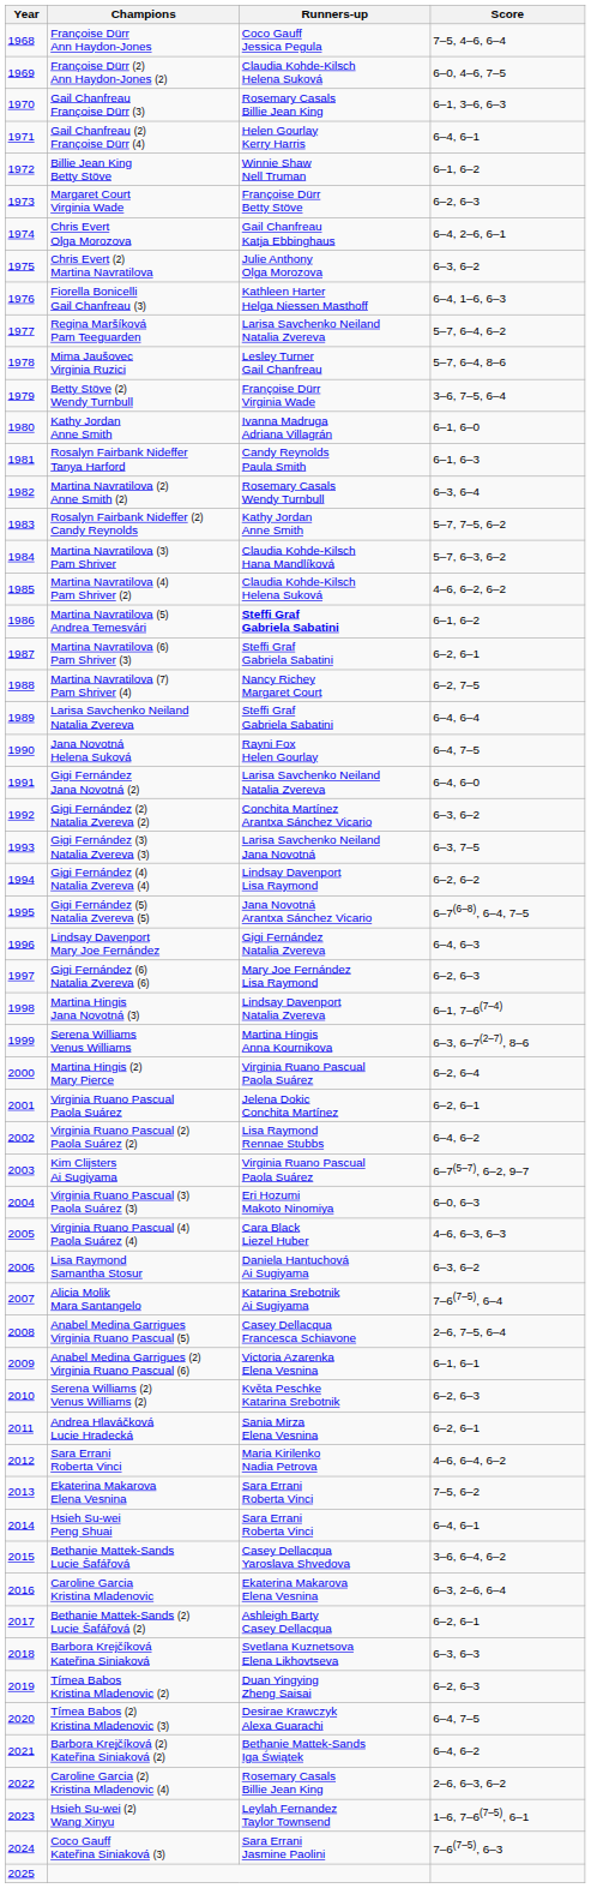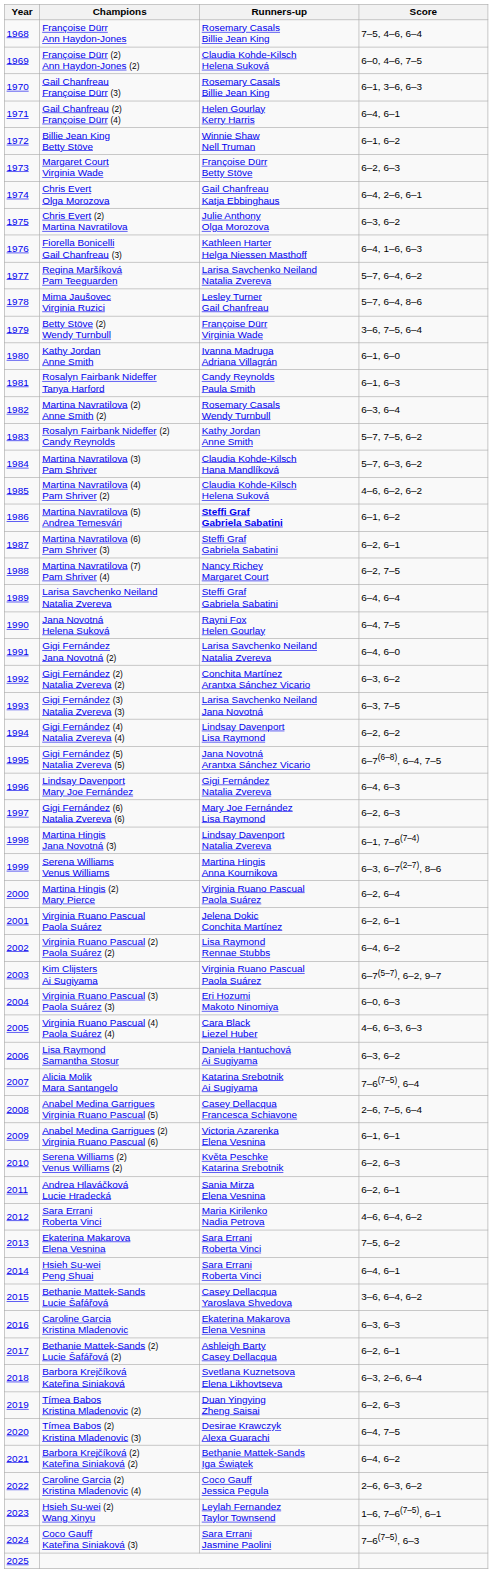 <table class="wikitable sortable">
 <tr>
 <th width=50>Year</th>
 <th width=250>Champions</th>
 <th width=250>Runners-up</th>
 <th width=200 class=unsortable>Score</th>
 </tr>
 <tr>
 <td><a href='#'>1968</a></td>
 <td> <a href='#'>Françoise Dürr</a> <br>  <a href='#'>Ann Haydon-Jones</a></td>
-<td> <a href='#'>Coco Gauff</a> <br>  <a href='#'>Jessica Pegula</a></td>
+<td> <a href='#'>Rosemary Casals</a> <br>  <a href='#'>Billie Jean King</a></td>
 <td>7–5, 4–6, 6–4</td>
 </tr>
 <tr>
 <td><a href='#'>1969</a></td>
 <td> <a href='#'>Françoise Dürr</a> <small>(2)</small> <br>  <a href='#'>Ann Haydon-Jones</a> <small>(2)</small></td>
 <td> <a href='#'>Claudia Kohde-Kilsch</a> <br>  <a href='#'>Helena Suková</a></td>
 <td>6–0, 4–6, 7–5</td>
 </tr>
 <tr>
 <td><a href='#'>1970</a></td>
 <td> <a href='#'>Gail Chanfreau</a> <br>  <a href='#'>Françoise Dürr</a> <small>(3)</small></td>
 <td> <a href='#'>Rosemary Casals</a> <br>  <a href='#'>Billie Jean King</a></td>
 <td>6–1, 3–6, 6–3</td>
 </tr>
 <tr>
 <td><a href='#'>1971</a></td>
 <td> <a href='#'>Gail Chanfreau</a> <small>(2)</small> <br>  <a href='#'>Françoise Dürr</a> <small>(4)</small></td>
 <td> <a href='#'>Helen Gourlay</a> <br>  <a href='#'>Kerry Harris</a></td>
 <td>6–4, 6–1</td>
 </tr>
 <tr>
 <td><a href='#'>1972</a></td>
 <td> <a href='#'>Billie Jean King</a> <br>  <a href='#'>Betty Stöve</a></td>
 <td> <a href='#'>Winnie Shaw</a> <br>  <a href='#'>Nell Truman</a></td>
 <td>6–1, 6–2</td>
 </tr>
 <tr>
 <td><a href='#'>1973</a></td>
 <td> <a href='#'>Margaret Court</a> <br>  <a href='#'>Virginia Wade</a></td>
 <td> <a href='#'>Françoise Dürr</a> <br>  <a href='#'>Betty Stöve</a></td>
 <td>6–2, 6–3</td>
 </tr>
 <tr>
 <td><a href='#'>1974</a></td>
 <td> <a href='#'>Chris Evert</a> <br>  <a href='#'>Olga Morozova</a></td>
 <td> <a href='#'>Gail Chanfreau</a> <br>  <a href='#'>Katja Ebbinghaus</a></td>
 <td>6–4, 2–6, 6–1</td>
 </tr>
 <tr>
 <td><a href='#'>1975</a></td>
 <td> <a href='#'>Chris Evert</a> <small>(2)</small> <br>  <a href='#'>Martina Navratilova</a></td>
 <td> <a href='#'>Julie Anthony</a> <br>  <a href='#'>Olga Morozova</a></td>
 <td>6–3, 6–2</td>
 </tr>
 <tr>
 <td><a href='#'>1976</a></td>
 <td> <a href='#'>Fiorella Bonicelli</a> <br>  <a href='#'>Gail Chanfreau</a> <small>(3)</small></td>
 <td> <a href='#'>Kathleen Harter</a> <br>  <a href='#'>Helga Niessen Masthoff</a></td>
 <td>6–4, 1–6, 6–3</td>
 </tr>
 <tr>
 <td><a href='#'>1977</a></td>
 <td> <a href='#'>Regina Maršíková</a> <br>  <a href='#'>Pam Teeguarden</a></td>
 <td> <a href='#'>Larisa Savchenko Neiland</a> <br>  <a href='#'>Natalia Zvereva</a></td>
 <td>5–7, 6–4, 6–2</td>
 </tr>
 <tr>
 <td><a href='#'>1978</a></td>
 <td> <a href='#'>Mima Jaušovec</a> <br>  <a href='#'>Virginia Ruzici</a></td>
 <td> <a href='#'>Lesley Turner</a> <br>  <a href='#'>Gail Chanfreau</a></td>
 <td>5–7, 6–4, 8–6</td>
 </tr>
 <tr>
 <td><a href='#'>1979</a></td>
 <td> <a href='#'>Betty Stöve</a> <small>(2)</small> <br>  <a href='#'>Wendy Turnbull</a></td>
 <td> <a href='#'>Françoise Dürr</a> <br>  <a href='#'>Virginia Wade</a></td>
 <td>3–6, 7–5, 6–4</td>
 </tr>
 <tr>
 <td><a href='#'>1980</a></td>
 <td> <a href='#'>Kathy Jordan</a> <br>  <a href='#'>Anne Smith</a></td>
 <td> <a href='#'>Ivanna Madruga</a> <br>  <a href='#'>Adriana Villagrán</a></td>
 <td>6–1, 6–0</td>
 </tr>
 <tr>
 <td><a href='#'>1981</a></td>
 <td> <a href='#'>Rosalyn Fairbank Nideffer</a> <br>  <a href='#'>Tanya Harford</a></td>
 <td> <a href='#'>Candy Reynolds</a> <br>  <a href='#'>Paula Smith</a></td>
 <td>6–1, 6–3</td>
 </tr>
 <tr>
 <td><a href='#'>1982</a></td>
 <td> <a href='#'>Martina Navratilova</a> <small>(2)</small> <br>  <a href='#'>Anne Smith</a> <small>(2)</small></td>
 <td> <a href='#'>Rosemary Casals</a> <br>  <a href='#'>Wendy Turnbull</a></td>
 <td>6–3, 6–4</td>
 </tr>
 <tr>
 <td><a href='#'>1983</a></td>
 <td> <a href='#'>Rosalyn Fairbank Nideffer</a> <small>(2)</small> <br>  <a href='#'>Candy Reynolds</a></td>
 <td> <a href='#'>Kathy Jordan</a> <br>  <a href='#'>Anne Smith</a></td>
 <td>5–7, 7–5, 6–2</td>
 </tr>
 <tr>
 <td><a href='#'>1984</a></td>
 <td> <a href='#'>Martina Navratilova</a> <small>(3)</small> <br>  <a href='#'>Pam Shriver</a></td>
 <td> <a href='#'>Claudia Kohde-Kilsch</a> <br>  <a href='#'>Hana Mandlíková</a></td>
 <td>5–7, 6–3, 6–2</td>
 </tr>
 <tr>
 <td><a href='#'>1985</a></td>
 <td> <a href='#'>Martina Navratilova</a> <small>(4)</small> <br>  <a href='#'>Pam Shriver</a> <small>(2)</small></td>
 <td> <a href='#'>Claudia Kohde-Kilsch</a> <br>  <a href='#'>Helena Suková</a></td>
 <td>4–6, 6–2, 6–2</td>
 </tr>
 <tr>
 <td><a href='#'>1986</a></td>
 <td> <a href='#'>Martina Navratilova</a> <small>(5)</small> <br>  <a href='#'>Andrea Temesvári</a></td>
 <td><strong> <a href='#'>Steffi Graf</a> <br>  <a href='#'>Gabriela Sabatini</a></strong></td>
 <td>6–1, 6–2</td>
 </tr>
 <tr>
 <td><a href='#'>1987</a></td>
 <td> <a href='#'>Martina Navratilova</a> <small>(6)</small> <br>  <a href='#'>Pam Shriver</a> <small>(3)</small></td>
 <td> <a href='#'>Steffi Graf</a> <br>  <a href='#'>Gabriela Sabatini</a></td>
 <td>6–2, 6–1</td>
 </tr>
 <tr>
 <td><a href='#'>1988</a></td>
 <td> <a href='#'>Martina Navratilova</a> <small>(7)</small> <br>  <a href='#'>Pam Shriver</a> <small>(4)</small></td>
 <td> <a href='#'>Nancy Richey</a> <br>  <a href='#'>Margaret Court</a></td>
 <td>6–2, 7–5</td>
 </tr>
 <tr>
 <td><a href='#'>1989</a></td>
 <td> <a href='#'>Larisa Savchenko Neiland</a> <br>  <a href='#'>Natalia Zvereva</a></td>
 <td> <a href='#'>Steffi Graf</a> <br>  <a href='#'>Gabriela Sabatini</a></td>
 <td>6–4, 6–4</td>
 </tr>
 <tr>
 <td><a href='#'>1990</a></td>
 <td> <a href='#'>Jana Novotná</a> <br>  <a href='#'>Helena Suková</a></td>
 <td> <a href='#'>Rayni Fox</a> <br>  <a href='#'>Helen Gourlay</a></td>
 <td>6–4, 7–5</td>
 </tr>
 <tr>
 <td><a href='#'>1991</a></td>
 <td> <a href='#'>Gigi Fernández</a> <br>  <a href='#'>Jana Novotná</a> <small>(2)</small></td>
 <td> <a href='#'>Larisa Savchenko Neiland</a> <br>  <a href='#'>Natalia Zvereva</a></td>
 <td>6–4, 6–0</td>
 </tr>
 <tr>
 <td><a href='#'>1992</a></td>
 <td> <a href='#'>Gigi Fernández</a> <small>(2)</small> <br>  <a href='#'>Natalia Zvereva</a> <small>(2)</small></td>
 <td> <a href='#'>Conchita Martínez</a> <br>  <a href='#'>Arantxa Sánchez Vicario</a></td>
 <td>6–3, 6–2</td>
 </tr>
 <tr>
 <td><a href='#'>1993</a></td>
 <td> <a href='#'>Gigi Fernández</a> <small>(3)</small> <br>  <a href='#'>Natalia Zvereva</a> <small>(3)</small></td>
 <td> <a href='#'>Larisa Savchenko Neiland</a> <br>  <a href='#'>Jana Novotná</a></td>
 <td>6–3, 7–5</td>
 </tr>
 <tr>
 <td><a href='#'>1994</a></td>
 <td> <a href='#'>Gigi Fernández</a> <small>(4)</small> <br>  <a href='#'>Natalia Zvereva</a> <small>(4)</small></td>
 <td> <a href='#'>Lindsay Davenport</a> <br>  <a href='#'>Lisa Raymond</a></td>
 <td>6–2, 6–2</td>
 </tr>
 <tr>
 <td><a href='#'>1995</a></td>
 <td> <a href='#'>Gigi Fernández</a> <small>(5)</small> <br>  <a href='#'>Natalia Zvereva</a> <small>(5)</small></td>
 <td> <a href='#'>Jana Novotná</a> <br>  <a href='#'>Arantxa Sánchez Vicario</a></td>
 <td>6–7<sup>(6–8)</sup>, 6–4, 7–5</td>
 </tr>
 <tr>
 <td><a href='#'>1996</a></td>
 <td> <a href='#'>Lindsay Davenport</a> <br>  <a href='#'>Mary Joe Fernández</a></td>
 <td> <a href='#'>Gigi Fernández</a> <br>  <a href='#'>Natalia Zvereva</a></td>
 <td>6–4, 6–3</td>
 </tr>
 <tr>
 <td><a href='#'>1997</a></td>
 <td> <a href='#'>Gigi Fernández</a> <small>(6)</small> <br>  <a href='#'>Natalia Zvereva</a> <small>(6)</small></td>
 <td> <a href='#'>Mary Joe Fernández</a> <br>  <a href='#'>Lisa Raymond</a></td>
 <td>6–2, 6–3</td>
 </tr>
 <tr>
 <td><a href='#'>1998</a></td>
 <td> <a href='#'>Martina Hingis</a> <br>  <a href='#'>Jana Novotná</a> <small>(3)</small></td>
 <td> <a href='#'>Lindsay Davenport</a> <br>  <a href='#'>Natalia Zvereva</a></td>
 <td>6–1, 7–6<sup>(7–4)</sup></td>
 </tr>
 <tr>
 <td><a href='#'>1999</a></td>
 <td> <a href='#'>Serena Williams</a> <br>  <a href='#'>Venus Williams</a></td>
 <td> <a href='#'>Martina Hingis</a> <br>  <a href='#'>Anna Kournikova</a></td>
 <td>6–3, 6–7<sup>(2–7)</sup>, 8–6</td>
 </tr>
 <tr>
 <td><a href='#'>2000</a></td>
 <td> <a href='#'>Martina Hingis</a> <small>(2)</small> <br>  <a href='#'>Mary Pierce</a></td>
 <td> <a href='#'>Virginia Ruano Pascual</a> <br>  <a href='#'>Paola Suárez</a></td>
 <td>6–2, 6–4</td>
 </tr>
 <tr>
 <td><a href='#'>2001</a></td>
 <td> <a href='#'>Virginia Ruano Pascual</a> <br>  <a href='#'>Paola Suárez</a></td>
 <td> <a href='#'>Jelena Dokic</a> <br>  <a href='#'>Conchita Martínez</a></td>
 <td>6–2, 6–1</td>
 </tr>
 <tr>
 <td><a href='#'>2002</a></td>
 <td> <a href='#'>Virginia Ruano Pascual</a> <small>(2)</small> <br>  <a href='#'>Paola Suárez</a> <small>(2)</small></td>
 <td> <a href='#'>Lisa Raymond</a> <br>  <a href='#'>Rennae Stubbs</a></td>
 <td>6–4, 6–2</td>
 </tr>
 <tr>
 <td><a href='#'>2003</a></td>
 <td> <a href='#'>Kim Clijsters</a> <br>  <a href='#'>Ai Sugiyama</a></td>
 <td> <a href='#'>Virginia Ruano Pascual</a> <br>  <a href='#'>Paola Suárez</a></td>
 <td>6–7<sup>(5–7)</sup>, 6–2, 9–7</td>
 </tr>
 <tr>
 <td><a href='#'>2004</a></td>
 <td> <a href='#'>Virginia Ruano Pascual</a> <small>(3)</small> <br>  <a href='#'>Paola Suárez</a> <small>(3)</small></td>
 <td> <a href='#'>Eri Hozumi</a> <br>  <a href='#'>Makoto Ninomiya</a></td>
 <td>6–0, 6–3</td>
 </tr>
 <tr>
 <td><a href='#'>2005</a></td>
 <td> <a href='#'>Virginia Ruano Pascual</a> <small>(4)</small> <br>  <a href='#'>Paola Suárez</a> <small>(4)</small></td>
 <td> <a href='#'>Cara Black</a> <br>  <a href='#'>Liezel Huber</a></td>
 <td>4–6, 6–3, 6–3</td>
 </tr>
 <tr>
 <td><a href='#'>2006</a></td>
 <td> <a href='#'>Lisa Raymond</a> <br>  <a href='#'>Samantha Stosur</a></td>
 <td> <a href='#'>Daniela Hantuchová</a> <br>  <a href='#'>Ai Sugiyama</a></td>
 <td>6–3, 6–2</td>
 </tr>
 <tr>
 <td><a href='#'>2007</a></td>
 <td> <a href='#'>Alicia Molik</a> <br>  <a href='#'>Mara Santangelo</a></td>
 <td> <a href='#'>Katarina Srebotnik</a> <br>  <a href='#'>Ai Sugiyama</a></td>
 <td>7–6<sup>(7–5)</sup>, 6–4</td>
 </tr>
 <tr>
 <td><a href='#'>2008</a></td>
 <td> <a href='#'>Anabel Medina Garrigues</a> <br>  <a href='#'>Virginia Ruano Pascual</a> <small>(5)</small></td>
 <td> <a href='#'>Casey Dellacqua</a> <br>  <a href='#'>Francesca Schiavone</a></td>
 <td>2–6, 7–5, 6–4</td>
 </tr>
 <tr>
 <td><a href='#'>2009</a></td>
 <td> <a href='#'>Anabel Medina Garrigues</a> <small>(2)</small> <br>  <a href='#'>Virginia Ruano Pascual</a> <small>(6)</small></td>
 <td> <a href='#'>Victoria Azarenka</a> <br>  <a href='#'>Elena Vesnina</a></td>
 <td>6–1, 6–1</td>
 </tr>
 <tr>
 <td><a href='#'>2010</a></td>
 <td> <a href='#'>Serena Williams</a> <small>(2)</small> <br>  <a href='#'>Venus Williams</a> <small>(2)</small></td>
 <td> <a href='#'>Květa Peschke</a> <br>  <a href='#'>Katarina Srebotnik</a></td>
 <td>6–2, 6–3</td>
 </tr>
 <tr>
 <td><a href='#'>2011</a></td>
 <td> <a href='#'>Andrea Hlaváčková</a> <br>  <a href='#'>Lucie Hradecká</a></td>
 <td> <a href='#'>Sania Mirza</a> <br>  <a href='#'>Elena Vesnina</a></td>
 <td>6–2, 6–1</td>
 </tr>
 <tr>
 <td><a href='#'>2012</a></td>
 <td> <a href='#'>Sara Errani</a> <br>  <a href='#'>Roberta Vinci</a></td>
 <td> <a href='#'>Maria Kirilenko</a> <br>  <a href='#'>Nadia Petrova</a></td>
 <td>4–6, 6–4, 6–2</td>
 </tr>
 <tr>
 <td><a href='#'>2013</a></td>
 <td> <a href='#'>Ekaterina Makarova</a> <br>  <a href='#'>Elena Vesnina</a></td>
 <td> <a href='#'>Sara Errani</a> <br>  <a href='#'>Roberta Vinci</a></td>
 <td>7–5, 6–2</td>
 </tr>
 <tr>
 <td><a href='#'>2014</a></td>
 <td> <a href='#'>Hsieh Su-wei</a><br> <a href='#'>Peng Shuai</a></td>
 <td> <a href='#'>Sara Errani</a> <br>  <a href='#'>Roberta Vinci</a></td>
 <td>6–4, 6–1</td>
 </tr>
 <tr>
 <td><a href='#'>2015</a></td>
 <td> <a href='#'>Bethanie Mattek-Sands</a><br> <a href='#'>Lucie Šafářová</a></td>
 <td> <a href='#'>Casey Dellacqua</a> <br>  <a href='#'>Yaroslava Shvedova</a></td>
 <td>3–6, 6–4, 6–2</td>
 </tr>
 <tr>
 <td><a href='#'>2016</a></td>
 <td> <a href='#'>Caroline Garcia</a><br> <a href='#'>Kristina Mladenovic</a></td>
 <td> <a href='#'>Ekaterina Makarova</a> <br>  <a href='#'>Elena Vesnina</a></td>
-<td>6–3, 2–6, 6–4</td>
+<td>6–3, 6–3</td>
 </tr>
 <tr>
 <td><a href='#'>2017</a></td>
 <td> <a href='#'>Bethanie Mattek-Sands</a> <small>(2)</small> <br> <a href='#'>Lucie Šafářová</a> <small>(2)</small></td>
 <td> <a href='#'>Ashleigh Barty</a> <br>  <a href='#'>Casey Dellacqua</a></td>
 <td>6–2, 6–1</td>
 </tr>
 <tr>
 <td><a href='#'>2018</a></td>
 <td> <a href='#'>Barbora Krejčíková</a><br> <a href='#'>Kateřina Siniaková</a></td>
 <td> <a href='#'>Svetlana Kuznetsova</a> <br>  <a href='#'>Elena Likhovtseva</a></td>
-<td>6–3, 6–3</td>
+<td>6–3, 2–6, 6–4</td>
 </tr>
 <tr>
 <td><a href='#'>2019</a></td>
 <td> <a href='#'>Tímea Babos</a><br> <a href='#'>Kristina Mladenovic</a> <small>(2)</small></td>
 <td> <a href='#'>Duan Yingying</a> <br>  <a href='#'>Zheng Saisai</a></td>
 <td>6–2, 6–3</td>
 </tr>
 <tr>
 <td><a href='#'>2020</a></td>
 <td> <a href='#'>Tímea Babos</a> <small>(2)</small> <br> <a href='#'>Kristina Mladenovic</a> <small>(3)</small></td>
 <td> <a href='#'>Desirae Krawczyk</a> <br>  <a href='#'>Alexa Guarachi</a></td>
 <td>6–4, 7–5</td>
 </tr>
 <tr>
 <td><a href='#'>2021</a></td>
 <td> <a href='#'>Barbora Krejčíková</a> <small>(2)</small> <br>  <a href='#'>Kateřina Siniaková</a> <small>(2)</small></td>
 <td> <a href='#'>Bethanie Mattek-Sands</a> <br>  <a href='#'>Iga Świątek</a></td>
 <td>6–4, 6–2</td>
 </tr>
 <tr>
 <td><a href='#'>2022</a></td>
 <td> <a href='#'>Caroline Garcia</a> <small>(2)</small> <br>  <a href='#'>Kristina Mladenovic</a> <small>(4)</small></td>
-<td> <a href='#'>Rosemary Casals</a> <br>  <a href='#'>Billie Jean King</a></td>
+<td> <a href='#'>Coco Gauff</a> <br>  <a href='#'>Jessica Pegula</a></td>
 <td>2–6, 6–3, 6–2</td>
 </tr>
 <tr>
 <td><a href='#'>2023</a></td>
 <td> <a href='#'>Hsieh Su-wei</a> <small>(2)</small> <br>  <a href='#'>Wang Xinyu</a></td>
 <td> <a href='#'>Leylah Fernandez</a> <br>  <a href='#'>Taylor Townsend</a></td>
 <td>1–6, 7–6<sup>(7–5)</sup>, 6–1</td>
 </tr>
 <tr>
 <td><a href='#'>2024</a></td>
 <td> <a href='#'>Coco Gauff</a> <br>  <a href='#'>Kateřina Siniaková</a> <small>(3)</small></td>
 <td> <a href='#'>Sara Errani</a> <br>  <a href='#'>Jasmine Paolini</a></td>
 <td>7–6<sup>(7–5)</sup>, 6–3</td>
 </tr>
 <tr>
 <td><a href='#'>2025</a></td>
 <td colspan=2></td>
 <td></td>
 </tr>
 </table>
